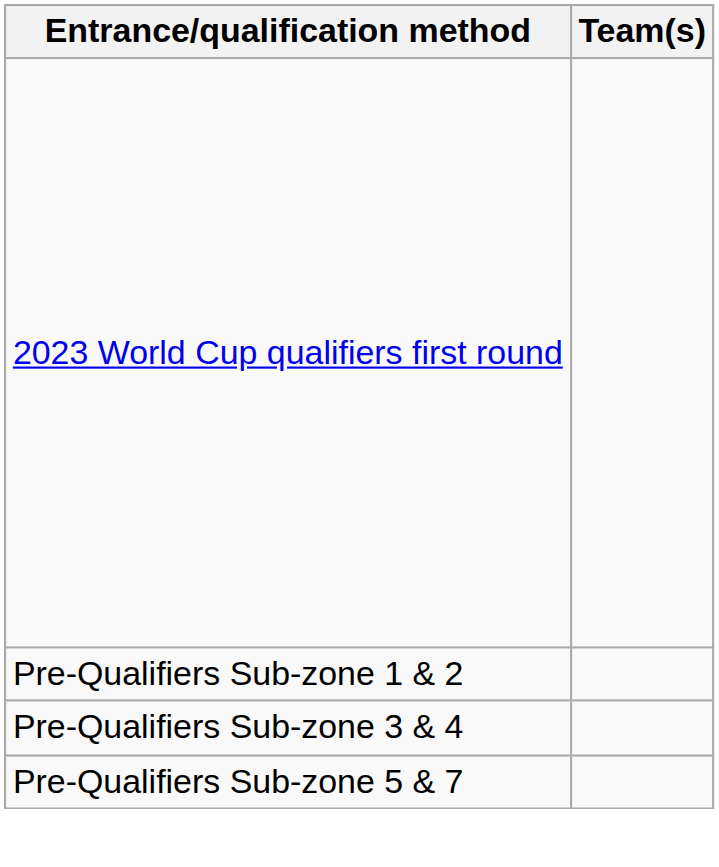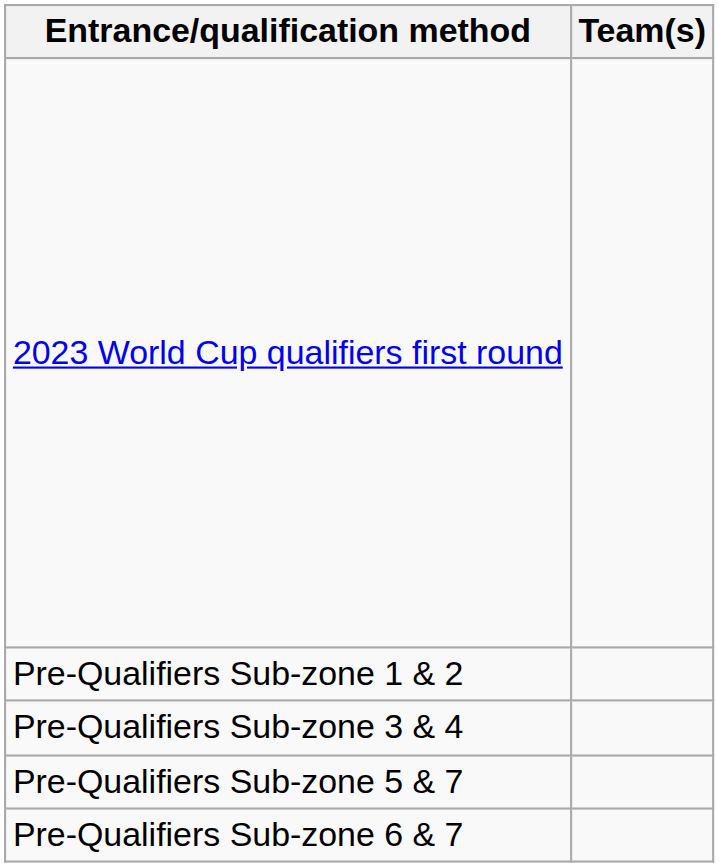 <table class="wikitable">
 <tr>
 <th>Entrance/qualification method</th>
 <th>Team(s)</th>
 </tr>
 <tr>
 <td><a href='#'>2023 World Cup qualifiers first round</a></td>
 <td><br><br><br><br><br><br><br><br><br><br><br><br><br><br><br></td>
 </tr>
 <tr>
 <td>Pre-Qualifiers Sub-zone 1 & 2</td>
 <td></td>
 </tr>
 <tr>
 <td>Pre-Qualifiers Sub-zone 3 & 4</td>
 <td></td>
 </tr>
 <tr>
 <td>Pre-Qualifiers Sub-zone 5 & 7</td>
 <td></td>
 </tr>
+<tr>
+<td>Pre-Qualifiers Sub-zone 6 & 7</td>
+<td><s></s></td>
+</tr>
 </table>
